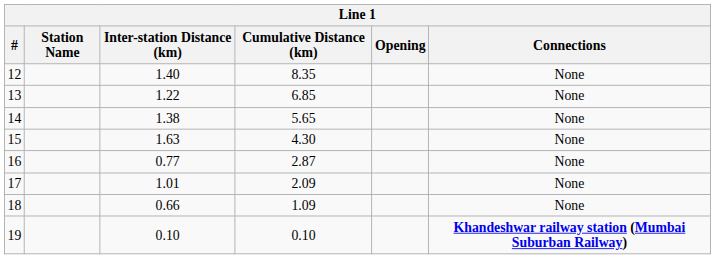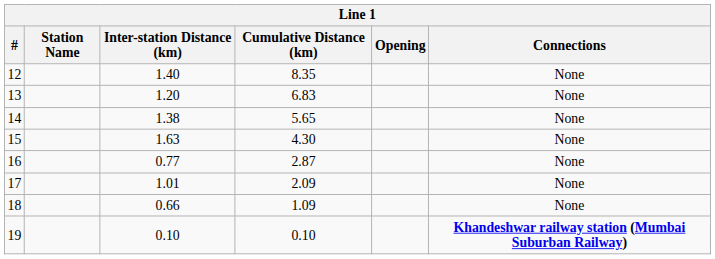 <table class="wikitable"  style="text-align:center; width:65%;">
 <tr>
 <th style="text-align:center;" colspan="6"><strong>Line 1</strong></th>
 </tr>
 <tr>
 <th>#</th>
 <th>Station Name</th>
 <th>Inter-station Distance (km)</th>
 <th>Cumulative Distance (km)</th>
 <th>Opening</th>
 <th>Connections</th>
 </tr>
 <tr>
 <td>12</td>
 <td style="text-align:center;"></td>
 <td>1.40</td>
 <td>8.35</td>
 <td></td>
 <td>None</td>
 </tr>
 <tr>
 <td>13</td>
 <td style="text-align:center;"></td>
-<td>1.22</td>
-<td>6.85</td>
+<td>1.20</td>
+<td>6.83</td>
 <td></td>
 <td>None</td>
 </tr>
 <tr>
 <td>14</td>
 <td style="text-align:center;"></td>
 <td>1.38</td>
 <td>5.65</td>
 <td></td>
 <td>None</td>
 </tr>
 <tr>
 <td>15</td>
 <td style="text-align:center;"></td>
 <td>1.63</td>
 <td>4.30</td>
 <td></td>
 <td>None</td>
 </tr>
 <tr>
 <td>16</td>
 <td style="text-align:center;"></td>
 <td>0.77</td>
 <td>2.87</td>
 <td></td>
 <td>None</td>
 </tr>
 <tr>
 <td>17</td>
 <td style="text-align:center;"></td>
 <td>1.01</td>
 <td>2.09</td>
 <td></td>
 <td>None</td>
 </tr>
 <tr>
 <td>18</td>
 <td style="text-align:center;"></td>
 <td>0.66</td>
 <td>1.09</td>
 <td></td>
 <td>None</td>
 </tr>
 <tr>
 <td>19</td>
 <td style="text-align:center;"></td>
 <td>0.10</td>
 <td>0.10</td>
 <td></td>
 <td><strong><a href='#'>Khandeshwar railway station</a> (<a href='#'>Mumbai Suburban Railway</a>)</strong></td>
 </tr>
 </table>
